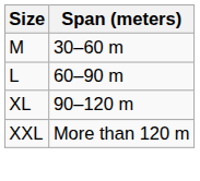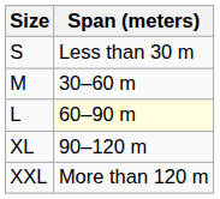 <table class="wikitable">
 <tr>
 <th>Size</th>
 <th>Span (meters)</th>
+</tr>
+<tr>
+<td>S</td>
+<td>Less than 30 m</td>
 </tr>
 <tr>
 <td>M</td>
 <td>30–60 m</td>
 </tr>
 <tr>
 <td>L</td>
-<td>60–90 m</td>
+<td style="background: lightyellow;">60–90 m</td>
 </tr>
 <tr>
 <td>XL</td>
 <td>90–120 m</td>
 </tr>
 <tr>
 <td>XXL</td>
 <td>More than 120 m</td>
 </tr>
 </table>
